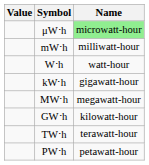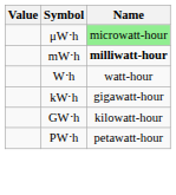 <table class="wikitable floatright" style="text-align: center;">
 <tr>
 <th scope="col">Value</th>
 <th scope="col">Symbol</th>
 <th scope="col">Name</th>
 </tr>
 <tr>
 <td></td>
 <td>μW⋅h</td>
 <td style="background: lightgreen;">microwatt-hour</td>
 </tr>
 <tr>
 <td></td>
 <td>mW⋅h</td>
-<td>milliwatt-hour</td>
+<td><strong>milliwatt-hour</strong></td>
 </tr>
 <tr>
 <td></td>
 <td>W⋅h</td>
 <td>watt-hour</td>
 </tr>
 <tr>
 <td></td>
 <td>kW⋅h</td>
 <td>gigawatt-hour</td>
 </tr>
 <tr>
 <td></td>
-<td>MW⋅h</td>
-<td>megawatt-hour</td>
-</tr>
-<tr>
-<td></td>
 <td>GW⋅h</td>
 <td>kilowatt-hour</td>
-</tr>
-<tr>
-<td></td>
-<td>TW⋅h</td>
-<td>terawatt-hour</td>
 </tr>
 <tr>
 <td></td>
 <td>PW⋅h</td>
 <td>petawatt-hour</td>
 </tr>
 </table>
